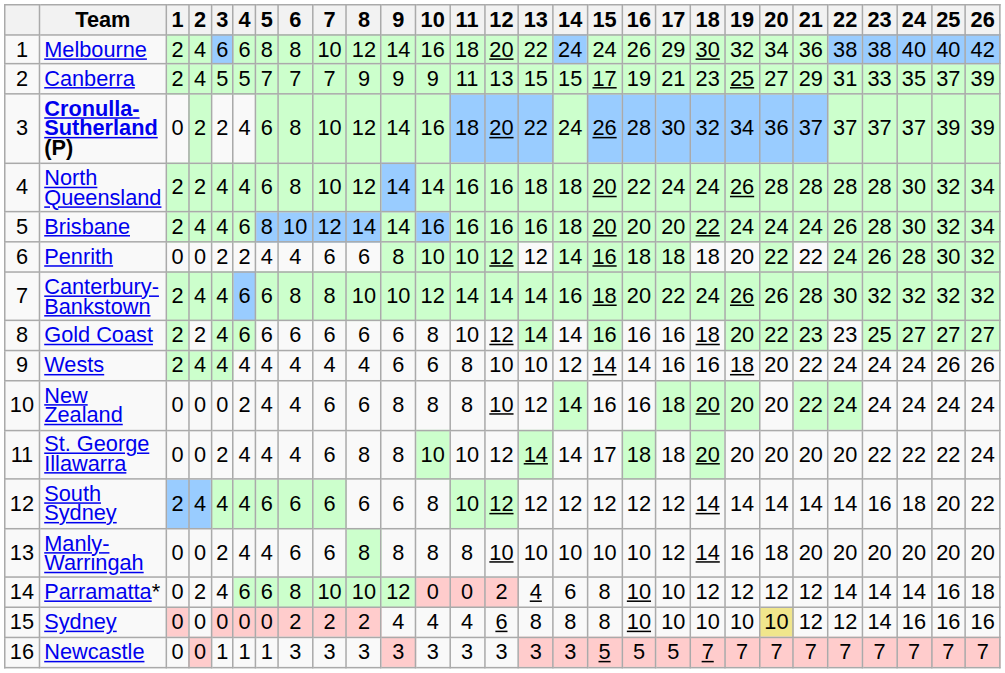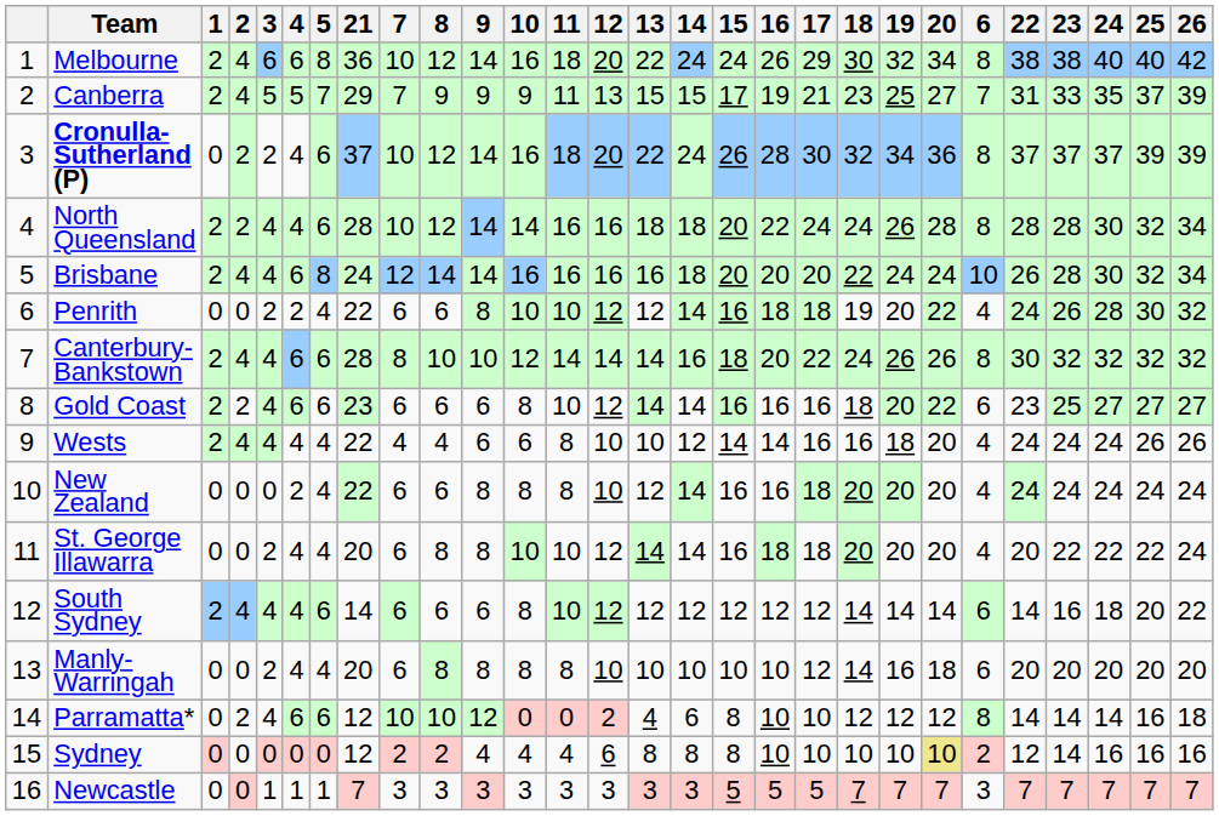 <table class="wikitable" style="text-align:center; line-height: 90%; font-size:90%;" width=100%>
 <tr>
 <th width=20 abbr="Position"></th>
 <th width=250>Team</th>
 <th width=20 abbr="Round 1">1</th>
 <th width=20 abbr="Round 2">2</th>
 <th width=20 abbr="Round 3">3</th>
 <th width=20 abbr="Round 4">4</th>
 <th width=20 abbr="Round 5">5</th>
-<th width=20 abbr="Round 6">6</th>
+<th width=20 abbr="Round 21">21</th>
 <th width=20 abbr="Round 7">7</th>
 <th width=20 abbr="Round 8">8</th>
 <th width=20 abbr="Round 9">9</th>
 <th width=20 abbr="Round 10">10</th>
 <th width=20 abbr="Round 11">11</th>
 <th width=20 abbr="Round 12">12</th>
 <th width=20 abbr="Round 13">13</th>
 <th width=20 abbr="Round 14">14</th>
 <th width=20 abbr="Round 15">15</th>
 <th width=20 abbr="Round 16">16</th>
 <th width=20 abbr="Round 17">17</th>
 <th width=20 abbr="Round 18">18</th>
 <th width=20 abbr="Round 19">19</th>
 <th width=20 abbr="Round 20">20</th>
-<th width=20 abbr="Round 21">21</th>
+<th width=20 abbr="Round 6">6</th>
 <th width=20 abbr="Round 22">22</th>
 <th width=20 abbr="Round 23">23</th>
 <th width=20 abbr="Round 24">24</th>
 <th width=20 abbr="Round 25">25</th>
 <th width=20 abbr="Round 26">26</th>
 </tr>
 <tr>
 <td>1</td>
 <td style="text-align:left;"> <a href='#'>Melbourne</a></td>
 <td style="background: #ccffcc;">2</td>
 <td style="background: #ccffcc;">4</td>
 <td style="background: #99ccff;">6</td>
 <td style="background: #ccffcc;">6</td>
 <td style="background: #ccffcc;">8</td>
-<td style="background: #ccffcc;">8</td>
+<td style="background: #ccffcc;">36</td>
 <td style="background: #ccffcc;">10</td>
 <td style="background: #ccffcc;">12</td>
 <td style="background: #ccffcc;">14</td>
 <td style="background: #ccffcc;">16</td>
 <td style="background: #ccffcc;">18</td>
 <td style="background: #ccffcc;"><u>20</u></td>
 <td style="background: #ccffcc;">22</td>
 <td style="background: #99ccff;">24</td>
 <td style="background: #ccffcc;">24</td>
 <td style="background: #ccffcc;">26</td>
 <td style="background: #ccffcc;">29</td>
 <td style="background: #ccffcc;"><u>30</u></td>
 <td style="background: #ccffcc;">32</td>
 <td style="background: #ccffcc;">34</td>
-<td style="background: #ccffcc;">36</td>
+<td style="background: #ccffcc;">8</td>
 <td style="background: #99ccff;">38</td>
 <td style="background: #99ccff;">38</td>
 <td style="background: #99ccff;">40</td>
 <td style="background: #99ccff;">40</td>
 <td style="background: #99ccff;">42</td>
 </tr>
 <tr>
 <td>2</td>
 <td style="text-align:left;"> <a href='#'>Canberra</a></td>
 <td style="background: #ccffcc;">2</td>
 <td style="background: #ccffcc;">4</td>
 <td style="background: #ccffcc;">5</td>
 <td style="background: #ccffcc;">5</td>
 <td style="background: #ccffcc;">7</td>
-<td style="background: #ccffcc;">7</td>
+<td style="background: #ccffcc;">29</td>
 <td style="background: #ccffcc;">7</td>
 <td style="background: #ccffcc;">9</td>
 <td style="background: #ccffcc;">9</td>
 <td style="background: #ccffcc;">9</td>
 <td style="background: #ccffcc;">11</td>
 <td style="background: #ccffcc;">13</td>
 <td style="background: #ccffcc;">15</td>
 <td style="background: #ccffcc;">15</td>
 <td style="background: #ccffcc;"><u>17</u></td>
 <td style="background: #ccffcc;">19</td>
 <td style="background: #ccffcc;">21</td>
 <td style="background: #ccffcc;">23</td>
 <td style="background: #ccffcc;"><u>25</u></td>
 <td style="background: #ccffcc;">27</td>
-<td style="background: #ccffcc;">29</td>
+<td style="background: #ccffcc;">7</td>
 <td style="background: #ccffcc;">31</td>
 <td style="background: #ccffcc;">33</td>
 <td style="background: #ccffcc;">35</td>
 <td style="background: #ccffcc;">37</td>
 <td style="background: #ccffcc;">39</td>
 </tr>
 <tr>
 <td>3</td>
 <td style="text-align:left;"> <strong><a href='#'>Cronulla-Sutherland</a> (P)</strong></td>
 <td>0</td>
 <td style="background: #ccffcc;">2</td>
 <td>2</td>
 <td>4</td>
 <td style="background: #ccffcc;">6</td>
-<td style="background: #ccffcc;">8</td>
+<td style="background: #99ccff;">37</td>
 <td style="background: #ccffcc;">10</td>
 <td style="background: #ccffcc;">12</td>
 <td style="background: #ccffcc;">14</td>
 <td style="background: #ccffcc;">16</td>
 <td style="background: #99ccff;">18</td>
 <td style="background: #99ccff;"><u>20</u></td>
 <td style="background: #99ccff;">22</td>
 <td style="background: #ccffcc;">24</td>
 <td style="background: #99ccff;"><u>26</u></td>
 <td style="background: #99ccff;">28</td>
 <td style="background: #99ccff;">30</td>
 <td style="background: #99ccff;">32</td>
 <td style="background: #99ccff;">34</td>
 <td style="background: #99ccff;">36</td>
-<td style="background: #99ccff;">37</td>
+<td style="background: #ccffcc;">8</td>
 <td style="background: #ccffcc;">37</td>
 <td style="background: #ccffcc;">37</td>
 <td style="background: #ccffcc;">37</td>
 <td style="background: #ccffcc;">39</td>
 <td style="background: #ccffcc;">39</td>
 </tr>
 <tr>
 <td>4</td>
 <td style="text-align:left;"> <a href='#'>North Queensland</a></td>
 <td style="background: #ccffcc;">2</td>
 <td style="background: #ccffcc;">2</td>
 <td style="background: #ccffcc;">4</td>
 <td style="background: #ccffcc;">4</td>
 <td style="background: #ccffcc;">6</td>
-<td style="background: #ccffcc;">8</td>
+<td style="background: #ccffcc;">28</td>
 <td style="background: #ccffcc;">10</td>
 <td style="background: #ccffcc;">12</td>
 <td style="background: #99ccff;">14</td>
 <td style="background: #ccffcc;">14</td>
 <td style="background: #ccffcc;">16</td>
 <td style="background: #ccffcc;">16</td>
 <td style="background: #ccffcc;">18</td>
 <td style="background: #ccffcc;">18</td>
 <td style="background: #ccffcc;"><u>20</u></td>
 <td style="background: #ccffcc;">22</td>
 <td style="background: #ccffcc;">24</td>
 <td style="background: #ccffcc;">24</td>
 <td style="background: #ccffcc;"><u>26</u></td>
 <td style="background: #ccffcc;">28</td>
-<td style="background: #ccffcc;">28</td>
+<td style="background: #ccffcc;">8</td>
 <td style="background: #ccffcc;">28</td>
 <td style="background: #ccffcc;">28</td>
 <td style="background: #ccffcc;">30</td>
 <td style="background: #ccffcc;">32</td>
 <td style="background: #ccffcc;">34</td>
 </tr>
 <tr>
 <td>5</td>
 <td style="text-align:left;"> <a href='#'>Brisbane</a></td>
 <td style="background: #ccffcc;">2</td>
 <td style="background: #ccffcc;">4</td>
 <td style="background: #ccffcc;">4</td>
 <td style="background: #ccffcc;">6</td>
 <td style="background: #99ccff;">8</td>
-<td style="background: #99ccff;">10</td>
+<td style="background: #ccffcc;">24</td>
 <td style="background: #99ccff;">12</td>
 <td style="background: #99ccff;">14</td>
 <td style="background: #ccffcc;">14</td>
 <td style="background: #99ccff;">16</td>
 <td style="background: #ccffcc;">16</td>
 <td style="background: #ccffcc;">16</td>
 <td style="background: #ccffcc;">16</td>
 <td style="background: #ccffcc;">18</td>
 <td style="background: #ccffcc;"><u>20</u></td>
 <td style="background: #ccffcc;">20</td>
 <td style="background: #ccffcc;">20</td>
 <td style="background: #ccffcc;"><u>22</u></td>
 <td style="background: #ccffcc;">24</td>
 <td style="background: #ccffcc;">24</td>
-<td style="background: #ccffcc;">24</td>
+<td style="background: #99ccff;">10</td>
 <td style="background: #ccffcc;">26</td>
 <td style="background: #ccffcc;">28</td>
 <td style="background: #ccffcc;">30</td>
 <td style="background: #ccffcc;">32</td>
 <td style="background: #ccffcc;">34</td>
 </tr>
 <tr>
 <td>6</td>
 <td style="text-align:left;"> <a href='#'>Penrith</a></td>
 <td>0</td>
 <td>0</td>
 <td>2</td>
 <td>2</td>
 <td>4</td>
-<td>4</td>
+<td>22</td>
 <td>6</td>
 <td>6</td>
 <td style="background: #ccffcc;">8</td>
 <td style="background: #ccffcc;">10</td>
 <td style="background: #ccffcc;">10</td>
 <td style="background: #ccffcc;"><u>12</u></td>
 <td>12</td>
 <td style="background: #ccffcc;">14</td>
 <td style="background: #ccffcc;"><u>16</u></td>
 <td style="background: #ccffcc;">18</td>
 <td style="background: #ccffcc;">18</td>
-<td>18</td>
+<td>19</td>
 <td>20</td>
 <td style="background: #ccffcc;">22</td>
-<td>22</td>
+<td>4</td>
 <td style="background: #ccffcc;">24</td>
 <td style="background: #ccffcc;">26</td>
 <td style="background: #ccffcc;">28</td>
 <td style="background: #ccffcc;">30</td>
 <td style="background: #ccffcc;">32</td>
 </tr>
 <tr>
 <td>7</td>
 <td style="text-align:left;"> <a href='#'>Canterbury-Bankstown</a></td>
 <td style="background: #ccffcc;">2</td>
 <td style="background: #ccffcc;">4</td>
 <td style="background: #ccffcc;">4</td>
 <td style="background: #99ccff;">6</td>
 <td style="background: #ccffcc;">6</td>
-<td style="background: #ccffcc;">8</td>
+<td style="background: #ccffcc;">28</td>
 <td style="background: #ccffcc;">8</td>
 <td style="background: #ccffcc;">10</td>
 <td style="background: #ccffcc;">10</td>
 <td style="background: #ccffcc;">12</td>
 <td style="background: #ccffcc;">14</td>
 <td style="background: #ccffcc;">14</td>
 <td style="background: #ccffcc;">14</td>
 <td style="background: #ccffcc;">16</td>
 <td style="background: #ccffcc;"><u>18</u></td>
 <td style="background: #ccffcc;">20</td>
 <td style="background: #ccffcc;">22</td>
 <td style="background: #ccffcc;">24</td>
 <td style="background: #ccffcc;"><u>26</u></td>
 <td style="background: #ccffcc;">26</td>
-<td style="background: #ccffcc;">28</td>
+<td style="background: #ccffcc;">8</td>
 <td style="background: #ccffcc;">30</td>
 <td style="background: #ccffcc;">32</td>
 <td style="background: #ccffcc;">32</td>
 <td style="background: #ccffcc;">32</td>
 <td style="background: #ccffcc;">32</td>
 </tr>
 <tr>
 <td>8</td>
 <td style="text-align:left;"> <a href='#'>Gold Coast</a></td>
 <td style="background: #ccffcc;">2</td>
 <td>2</td>
 <td style="background: #ccffcc;">4</td>
 <td style="background: #ccffcc;">6</td>
 <td>6</td>
-<td>6</td>
+<td style="background: #ccffcc;">23</td>
 <td>6</td>
 <td>6</td>
 <td>6</td>
 <td>8</td>
 <td>10</td>
 <td><u>12</u></td>
 <td style="background: #ccffcc;">14</td>
 <td>14</td>
 <td style="background: #ccffcc;">16</td>
 <td>16</td>
 <td>16</td>
 <td><u>18</u></td>
 <td style="background: #ccffcc;">20</td>
 <td style="background: #ccffcc;">22</td>
-<td style="background: #ccffcc;">23</td>
+<td>6</td>
 <td>23</td>
 <td style="background: #ccffcc;">25</td>
 <td style="background: #ccffcc;">27</td>
 <td style="background: #ccffcc;">27</td>
 <td style="background: #ccffcc;">27</td>
 </tr>
 <tr>
 <td>9</td>
 <td style="text-align:left;"> <a href='#'>Wests</a></td>
 <td style="background: #ccffcc;">2</td>
 <td style="background: #ccffcc;">4</td>
 <td style="background: #ccffcc;">4</td>
 <td>4</td>
 <td>4</td>
-<td>4</td>
+<td>22</td>
 <td>4</td>
 <td>4</td>
 <td>6</td>
 <td>6</td>
 <td>8</td>
 <td>10</td>
 <td>10</td>
 <td>12</td>
 <td><u>14</u></td>
 <td>14</td>
 <td>16</td>
 <td>16</td>
 <td><u>18</u></td>
 <td>20</td>
-<td>22</td>
+<td>4</td>
 <td>24</td>
 <td>24</td>
 <td>24</td>
 <td>26</td>
 <td>26</td>
 </tr>
 <tr>
 <td>10</td>
 <td style="text-align:left;"> <a href='#'>New Zealand</a></td>
 <td>0</td>
 <td>0</td>
 <td>0</td>
 <td>2</td>
 <td>4</td>
-<td>4</td>
+<td style="background: #ccffcc;">22</td>
 <td>6</td>
 <td>6</td>
 <td>8</td>
 <td>8</td>
 <td>8</td>
 <td><u>10</u></td>
 <td>12</td>
 <td style="background: #ccffcc;">14</td>
 <td>16</td>
 <td>16</td>
 <td style="background: #ccffcc;">18</td>
 <td style="background: #ccffcc;"><u>20</u></td>
 <td style="background: #ccffcc;">20</td>
 <td>20</td>
-<td style="background: #ccffcc;">22</td>
+<td>4</td>
 <td style="background: #ccffcc;">24</td>
 <td>24</td>
 <td>24</td>
 <td>24</td>
 <td>24</td>
 </tr>
 <tr>
 <td>11</td>
 <td style="text-align:left;"> <a href='#'>St. George Illawarra</a></td>
 <td>0</td>
 <td>0</td>
 <td>2</td>
 <td>4</td>
 <td>4</td>
-<td>4</td>
+<td>20</td>
 <td>6</td>
 <td>8</td>
 <td>8</td>
 <td style="background: #ccffcc;">10</td>
 <td>10</td>
 <td>12</td>
 <td style="background: #ccffcc;"><u>14</u></td>
 <td>14</td>
-<td>17</td>
+<td>16</td>
 <td style="background: #ccffcc;">18</td>
 <td>18</td>
 <td style="background: #ccffcc;"><u>20</u></td>
 <td>20</td>
 <td>20</td>
-<td>20</td>
+<td>4</td>
 <td>20</td>
 <td>22</td>
 <td>22</td>
 <td>22</td>
 <td>24</td>
 </tr>
 <tr>
 <td>12</td>
 <td style="text-align:left;"> <a href='#'>South Sydney</a></td>
 <td style="background: #99ccff;">2</td>
 <td style="background: #99ccff;">4</td>
 <td style="background: #ccffcc;">4</td>
 <td style="background: #ccffcc;">4</td>
 <td style="background: #ccffcc;">6</td>
-<td style="background: #ccffcc;">6</td>
+<td>14</td>
 <td style="background: #ccffcc;">6</td>
 <td>6</td>
 <td>6</td>
 <td>8</td>
 <td style="background: #ccffcc;">10</td>
 <td style="background: #ccffcc;"><u>12</u></td>
 <td>12</td>
 <td>12</td>
 <td>12</td>
 <td>12</td>
 <td>12</td>
 <td><u>14</u></td>
 <td>14</td>
 <td>14</td>
-<td>14</td>
+<td style="background: #ccffcc;">6</td>
 <td>14</td>
 <td>16</td>
 <td>18</td>
 <td>20</td>
 <td>22</td>
 </tr>
 <tr>
 <td>13</td>
 <td style="text-align:left;"> <a href='#'>Manly-Warringah</a></td>
 <td>0</td>
 <td>0</td>
 <td>2</td>
 <td>4</td>
 <td>4</td>
-<td>6</td>
+<td>20</td>
 <td>6</td>
 <td style="background: #ccffcc;">8</td>
 <td>8</td>
 <td>8</td>
 <td>8</td>
 <td><u>10</u></td>
 <td>10</td>
 <td>10</td>
 <td>10</td>
 <td>10</td>
 <td>12</td>
 <td><u>14</u></td>
 <td>16</td>
 <td>18</td>
-<td>20</td>
+<td>6</td>
 <td>20</td>
 <td>20</td>
 <td>20</td>
 <td>20</td>
 <td>20</td>
 </tr>
 <tr>
 <td>14</td>
 <td style="text-align:left;"> <a href='#'>Parramatta</a>*</td>
 <td>0</td>
 <td>2</td>
 <td>4</td>
 <td style="background: #ccffcc;">6</td>
 <td style="background: #ccffcc;">6</td>
-<td style="background: #ccffcc;">8</td>
+<td>12</td>
 <td style="background: #ccffcc;">10</td>
 <td style="background: #ccffcc;">10</td>
 <td style="background: #ccffcc;">12</td>
 <td style="background: #ffcccc;">0</td>
 <td style="background: #ffcccc;">0</td>
 <td style="background: #ffcccc;">2</td>
 <td><u>4</u></td>
 <td>6</td>
 <td>8</td>
 <td><u>10</u></td>
 <td>10</td>
 <td>12</td>
 <td>12</td>
 <td>12</td>
-<td>12</td>
+<td style="background: #ccffcc;">8</td>
 <td>14</td>
 <td>14</td>
 <td>14</td>
 <td>16</td>
 <td>18</td>
 </tr>
 <tr>
 <td>15</td>
 <td style="text-align:left;"> <a href='#'>Sydney</a></td>
 <td style="background: #ffcccc;">0</td>
 <td>0</td>
 <td style="background: #ffcccc;">0</td>
 <td style="background: #ffcccc;">0</td>
 <td style="background: #ffcccc;">0</td>
-<td style="background: #ffcccc;">2</td>
+<td>12</td>
 <td style="background: #ffcccc;">2</td>
 <td style="background: #ffcccc;">2</td>
 <td>4</td>
 <td>4</td>
 <td>4</td>
 <td><u>6</u></td>
 <td>8</td>
 <td>8</td>
 <td>8</td>
 <td><u>10</u></td>
 <td>10</td>
 <td>10</td>
 <td>10</td>
 <td style="background: khaki;">10</td>
-<td>12</td>
+<td style="background: #ffcccc;">2</td>
 <td>12</td>
 <td>14</td>
 <td>16</td>
 <td>16</td>
 <td>16</td>
 </tr>
 <tr>
 <td>16</td>
 <td style="text-align:left;"> <a href='#'>Newcastle</a></td>
 <td>0</td>
 <td style="background: #ffcccc;">0</td>
 <td>1</td>
 <td>1</td>
 <td>1</td>
-<td>3</td>
+<td style="background: #ffcccc;">7</td>
 <td>3</td>
 <td>3</td>
 <td style="background: #ffcccc;">3</td>
 <td>3</td>
 <td>3</td>
 <td>3</td>
 <td style="background: #ffcccc;">3</td>
 <td style="background: #ffcccc;">3</td>
 <td style="background: #ffcccc;"><u>5</u></td>
 <td style="background: #ffcccc;">5</td>
 <td style="background: #ffcccc;">5</td>
 <td style="background: #ffcccc;"><u>7</u></td>
 <td style="background: #ffcccc;">7</td>
 <td style="background: #ffcccc;">7</td>
-<td style="background: #ffcccc;">7</td>
+<td>3</td>
 <td style="background: #ffcccc;">7</td>
 <td style="background: #ffcccc;">7</td>
 <td style="background: #ffcccc;">7</td>
 <td style="background: #ffcccc;">7</td>
 <td style="background: #ffcccc;">7</td>
 </tr>
 </table>
